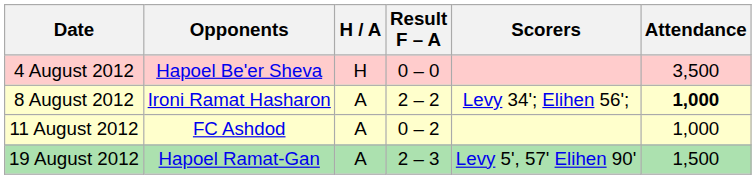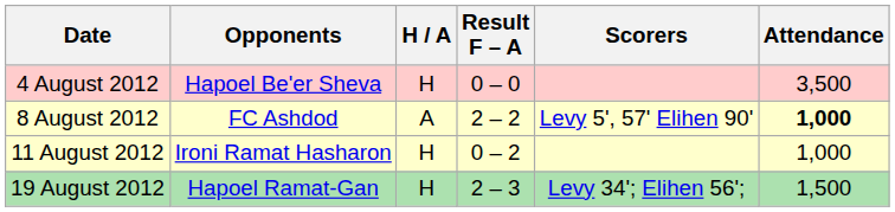 <table class="wikitable" style="text-align:center">
 <tr>
 <th>Date</th>
 <th>Opponents</th>
 <th>H / A</th>
 <th>Result<br>F – A</th>
 <th>Scorers</th>
 <th>Attendance</th>
 </tr>
 <tr bgcolor="#ffcccc">
 <td>4 August 2012</td>
 <td><a href='#'>Hapoel Be'er Sheva</a></td>
 <td>H</td>
 <td>0 – 0</td>
 <td></td>
 <td>3,500</td>
 </tr>
 <tr bgcolor="#ffffcc">
 <td>8 August 2012</td>
-<td><a href='#'>Ironi Ramat Hasharon</a></td>
+<td><a href='#'>FC Ashdod</a></td>
 <td>A</td>
 <td>2 – 2</td>
-<td><a href='#'>Levy</a> 34'; <a href='#'>Elihen</a> 56';</td>
+<td><a href='#'>Levy</a> 5', 57' <a href='#'>Elihen</a> 90'</td>
 <td><strong>1,000</strong></td>
 </tr>
 <tr bgcolor="#ffffcc">
 <td>11 August 2012</td>
-<td><a href='#'>FC Ashdod</a></td>
-<td>A</td>
+<td><a href='#'>Ironi Ramat Hasharon</a></td>
+<td>H</td>
 <td>0 – 2</td>
 <td></td>
 <td>1,000</td>
 </tr>
 <tr bgcolor="#ACE1AF">
 <td>19 August 2012</td>
 <td><a href='#'>Hapoel Ramat-Gan</a></td>
-<td>A</td>
+<td>H</td>
 <td>2 – 3</td>
-<td><a href='#'>Levy</a> 5', 57' <a href='#'>Elihen</a> 90'</td>
+<td><a href='#'>Levy</a> 34'; <a href='#'>Elihen</a> 56';</td>
 <td>1,500</td>
 </tr>
 </table>
